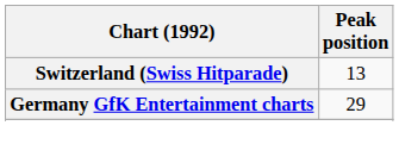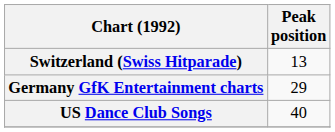 <table class="wikitable sortable plainrowheaders">
 <tr>
 <th scope="col">Chart (1992)</th>
 <th scope="col">Peak<br>position</th>
 </tr>
 <tr>
 <th scope="row">Switzerland (<a href='#'>Swiss Hitparade</a>)</th>
 <td style="text-align:center;">13</td>
 </tr>
 <tr>
 <th scope="row">Germany <a href='#'>GfK Entertainment charts</a></th>
 <td style="text-align:center;">29</td>
 </tr>
 <tr>
+<th scope="row">US <a href='#'>Dance Club Songs</a></th>
+<td style="text-align:center;">40</td>
+</tr>
+<tr>
 </tr>
 <tr>
 </tr>
 </table>
